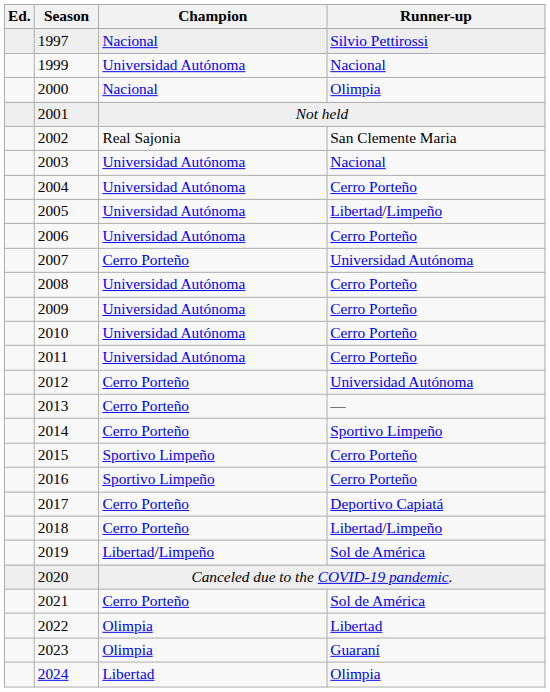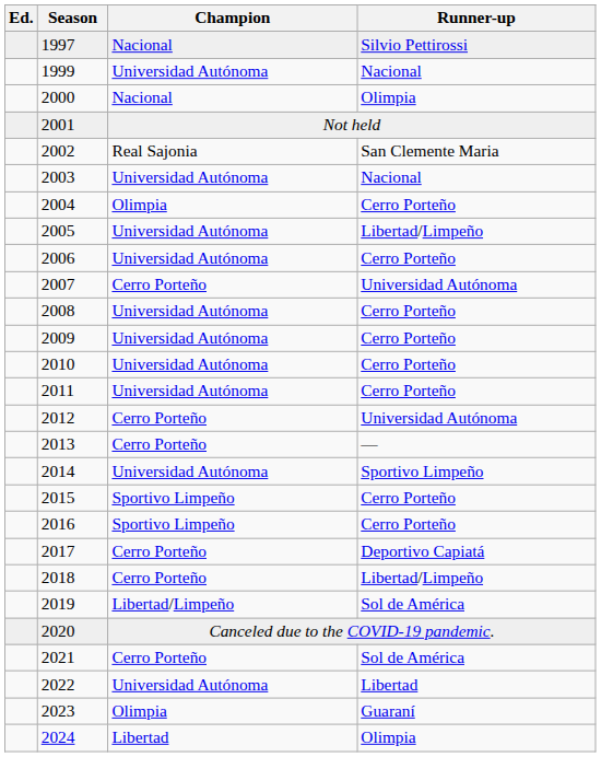 <table class="sortable wikitable">
 <tr>
 <th width=px>Ed.</th>
 <th width=60px>Season</th>
 <th width=230px>Champion</th>
 <th width=220px>Runner-up</th>
 </tr>
 <tr bgcolor=#efefef>
 <td></td>
 <td>1997</td>
 <td><a href='#'>Nacional</a></td>
 <td><a href='#'>Silvio Pettirossi</a></td>
 </tr>
 <tr>
 <td></td>
 <td>1999</td>
 <td><a href='#'>Universidad Autónoma</a> </td>
 <td><a href='#'>Nacional</a></td>
 </tr>
 <tr>
 <td></td>
 <td>2000</td>
 <td><a href='#'>Nacional</a> </td>
 <td><a href='#'>Olimpia</a></td>
 </tr>
 <tr bgcolor=#efefef>
 <td></td>
 <td>2001</td>
 <td colspan=2 style="text-align:center;"><em>Not held</em></td>
 </tr>
 <tr>
 <td></td>
 <td>2002</td>
 <td>Real Sajonia </td>
 <td>San Clemente Maria</td>
 </tr>
 <tr>
 <td></td>
 <td>2003</td>
 <td><a href='#'>Universidad Autónoma</a> </td>
 <td><a href='#'>Nacional</a></td>
 </tr>
 <tr>
 <td></td>
 <td>2004</td>
-<td><a href='#'>Universidad Autónoma</a> </td>
+<td><a href='#'>Olimpia</a> </td>
 <td><a href='#'>Cerro Porteño</a></td>
 </tr>
 <tr>
 <td></td>
 <td>2005</td>
 <td><a href='#'>Universidad Autónoma</a> </td>
 <td><a href='#'>Libertad</a>/<a href='#'>Limpeño</a></td>
 </tr>
 <tr>
 <td></td>
 <td>2006</td>
 <td><a href='#'>Universidad Autónoma</a> </td>
 <td><a href='#'>Cerro Porteño</a></td>
 </tr>
 <tr>
 <td></td>
 <td>2007</td>
 <td><a href='#'>Cerro Porteño</a> </td>
 <td><a href='#'>Universidad Autónoma</a></td>
 </tr>
 <tr>
 <td></td>
 <td>2008</td>
 <td><a href='#'>Universidad Autónoma</a> </td>
 <td><a href='#'>Cerro Porteño</a></td>
 </tr>
 <tr>
 <td></td>
 <td>2009</td>
 <td><a href='#'>Universidad Autónoma</a> </td>
 <td><a href='#'>Cerro Porteño</a></td>
 </tr>
 <tr>
 <td></td>
 <td>2010</td>
 <td><a href='#'>Universidad Autónoma</a> </td>
 <td><a href='#'>Cerro Porteño</a></td>
 </tr>
 <tr>
 <td></td>
 <td>2011</td>
 <td><a href='#'>Universidad Autónoma</a> </td>
 <td><a href='#'>Cerro Porteño</a></td>
 </tr>
 <tr>
 <td></td>
 <td>2012</td>
 <td><a href='#'>Cerro Porteño</a> </td>
 <td><a href='#'>Universidad Autónoma</a></td>
 </tr>
 <tr>
 <td></td>
 <td>2013</td>
 <td><a href='#'>Cerro Porteño</a> </td>
 <td>—</td>
 </tr>
 <tr>
 <td></td>
 <td>2014</td>
-<td><a href='#'>Cerro Porteño</a> </td>
+<td><a href='#'>Universidad Autónoma</a> </td>
 <td><a href='#'>Sportivo Limpeño</a></td>
 </tr>
 <tr>
 <td></td>
 <td>2015</td>
 <td><a href='#'>Sportivo Limpeño</a> </td>
 <td><a href='#'>Cerro Porteño</a></td>
 </tr>
 <tr>
 <td></td>
 <td>2016</td>
 <td><a href='#'>Sportivo Limpeño</a> </td>
 <td><a href='#'>Cerro Porteño</a></td>
 </tr>
 <tr>
 <td></td>
 <td>2017</td>
 <td><a href='#'>Cerro Porteño</a> </td>
 <td><a href='#'>Deportivo Capiatá</a></td>
 </tr>
 <tr>
 <td></td>
 <td>2018</td>
 <td><a href='#'>Cerro Porteño</a> </td>
 <td><a href='#'>Libertad</a>/<a href='#'>Limpeño</a></td>
 </tr>
 <tr>
 <td></td>
 <td>2019</td>
 <td><a href='#'>Libertad</a>/<a href='#'>Limpeño</a> </td>
 <td><a href='#'>Sol de América</a></td>
 </tr>
 <tr bgcolor=#efefef>
 <td></td>
 <td>2020</td>
 <td colspan=2 style="text-align:center;"><em>Canceled due to the <a href='#'>COVID-19 pandemic</a>.</em></td>
 </tr>
 <tr>
 <td></td>
 <td>2021</td>
 <td><a href='#'>Cerro Porteño</a> </td>
 <td><a href='#'>Sol de América</a></td>
 </tr>
 <tr>
 <td></td>
 <td>2022</td>
-<td><a href='#'>Olimpia</a> </td>
+<td><a href='#'>Universidad Autónoma</a> </td>
 <td><a href='#'>Libertad</a></td>
 </tr>
 <tr>
 <td></td>
 <td>2023</td>
 <td><a href='#'>Olimpia</a> </td>
 <td><a href='#'>Guaraní</a></td>
 </tr>
 <tr>
 <td></td>
 <td><a href='#'>2024</a></td>
 <td><a href='#'>Libertad</a> </td>
 <td><a href='#'>Olimpia</a></td>
 </tr>
 </table>
